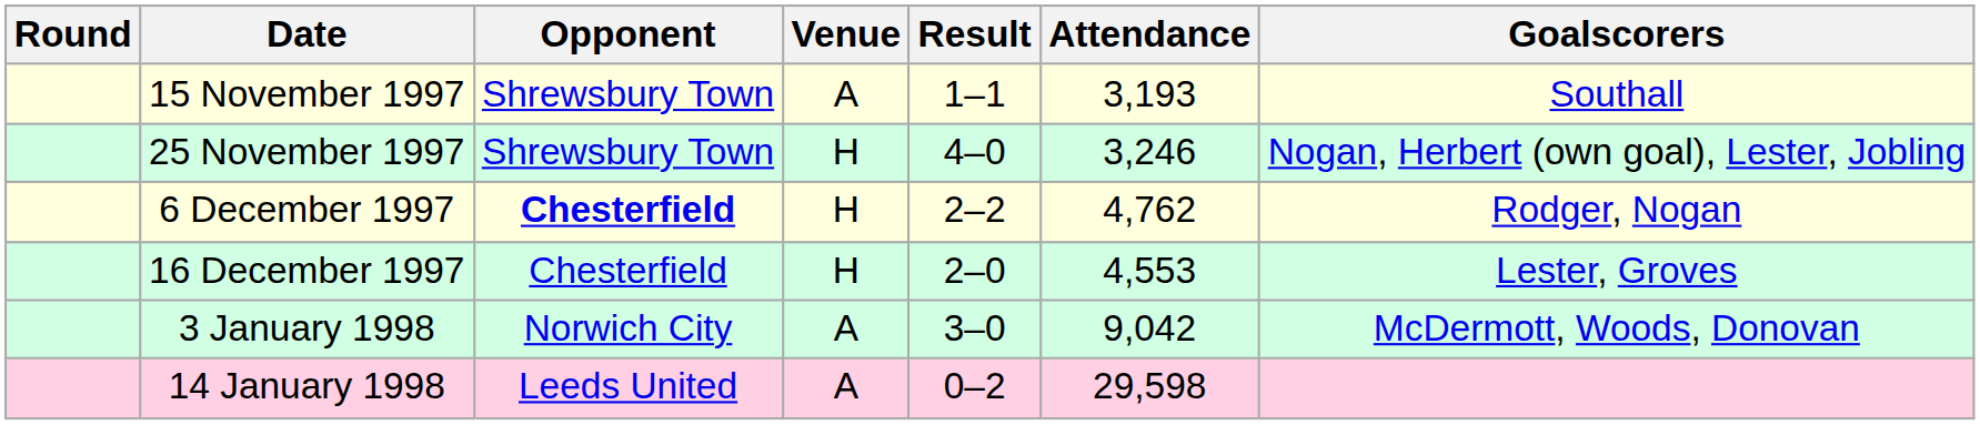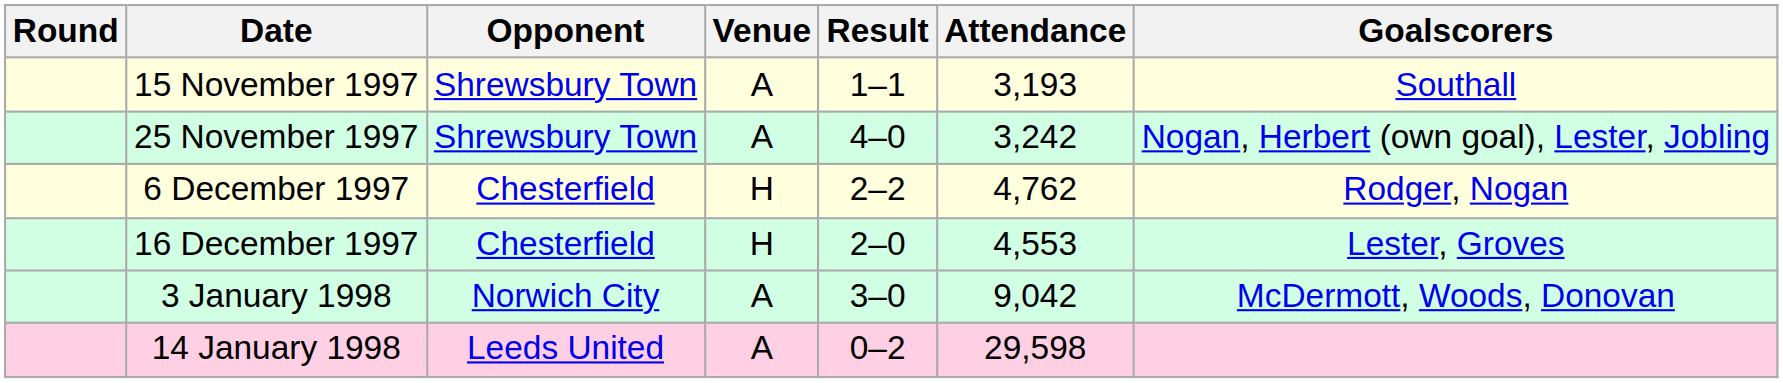 <table class="wikitable sortable" style="text-align:center">
 <tr>
 <th>Round</th>
 <th>Date</th>
 <th>Opponent</th>
 <th>Venue</th>
 <th>Result</th>
 <th>Attendance</th>
 <th>Goalscorers</th>
 </tr>
 <tr style="background-color: #ffffdd;">
 <td></td>
 <td>15 November 1997</td>
 <td><a href='#'>Shrewsbury Town</a></td>
 <td>A</td>
 <td>1–1</td>
 <td>3,193</td>
 <td><a href='#'>Southall</a></td>
 </tr>
 <tr style="background-color: #d0ffe3;">
 <td></td>
 <td>25 November 1997</td>
 <td><a href='#'>Shrewsbury Town</a></td>
-<td>H</td>
+<td>A</td>
 <td>4–0</td>
-<td>3,246</td>
+<td>3,242</td>
 <td><a href='#'>Nogan</a>, <a href='#'>Herbert</a> (own goal), <a href='#'>Lester</a>, <a href='#'>Jobling</a></td>
 </tr>
 <tr style="background-color: #ffffdd;">
 <td></td>
 <td>6 December 1997</td>
-<td><strong><a href='#'>Chesterfield</a></strong></td>
+<td><a href='#'>Chesterfield</a></td>
 <td>H</td>
 <td>2–2</td>
 <td>4,762</td>
 <td><a href='#'>Rodger</a>, <a href='#'>Nogan</a></td>
 </tr>
 <tr style="background-color: #d0ffe3;">
 <td></td>
 <td>16 December 1997</td>
 <td><a href='#'>Chesterfield</a></td>
 <td>H</td>
 <td>2–0</td>
 <td>4,553</td>
 <td><a href='#'>Lester</a>, <a href='#'>Groves</a></td>
 </tr>
 <tr style="background-color: #d0ffe3;">
 <td></td>
 <td>3 January 1998</td>
 <td><a href='#'>Norwich City</a></td>
 <td>A</td>
 <td>3–0</td>
 <td>9,042</td>
 <td><a href='#'>McDermott</a>, <a href='#'>Woods</a>, <a href='#'>Donovan</a></td>
 </tr>
 <tr style="background-color: #ffd0e3;">
 <td></td>
 <td>14 January 1998</td>
 <td><a href='#'>Leeds United</a></td>
 <td>A</td>
 <td>0–2</td>
 <td>29,598</td>
 <td></td>
 </tr>
 </table>
